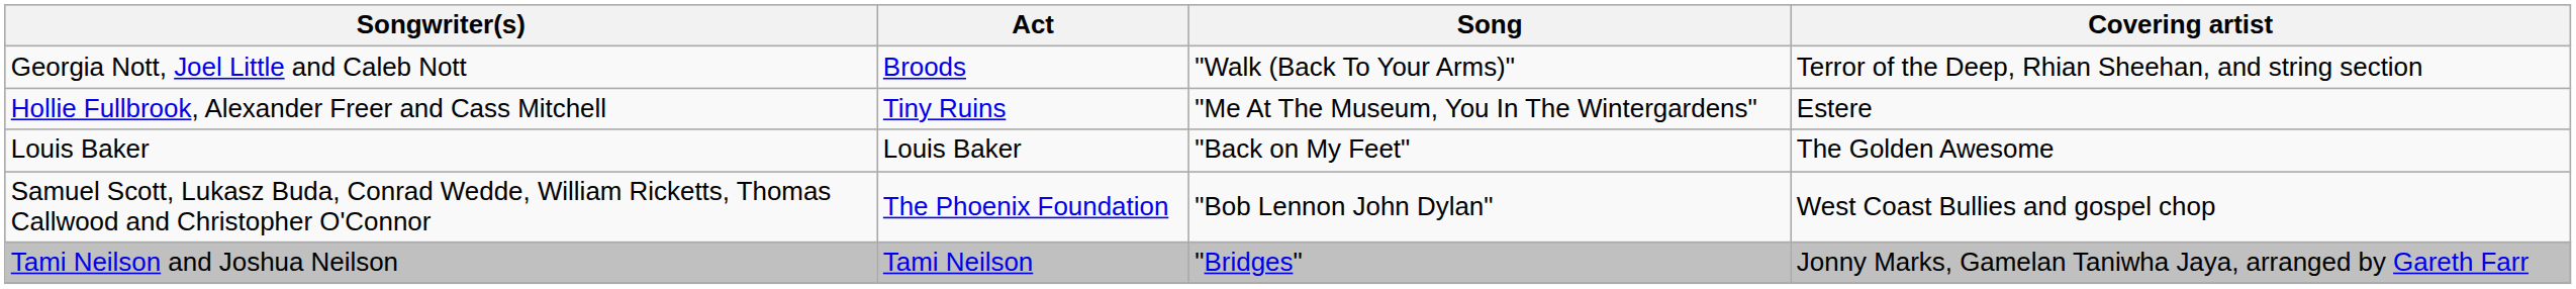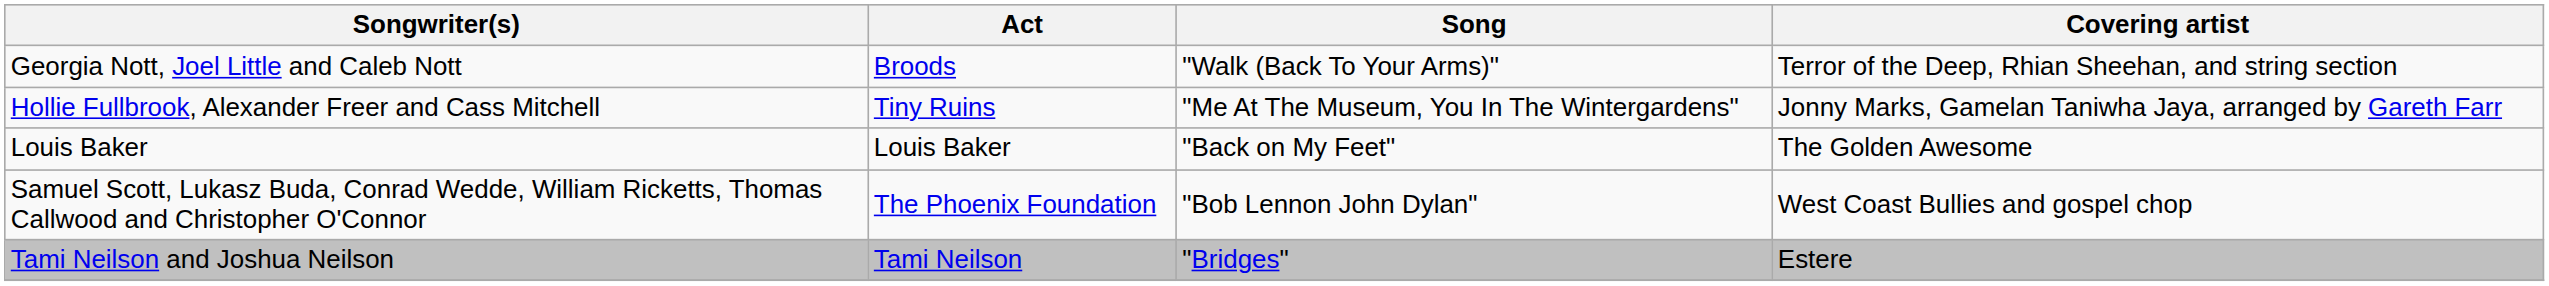 <table class="wikitable">
 <tr>
 <th width="34%">Songwriter(s)</th>
 <th>Act</th>
 <th>Song</th>
 <th>Covering artist</th>
 </tr>
 <tr>
 <td>Georgia Nott, <a href='#'>Joel Little</a> and Caleb Nott</td>
 <td><a href='#'>Broods</a></td>
 <td>"Walk (Back To Your Arms)"</td>
 <td>Terror of the Deep, Rhian Sheehan, and string section</td>
 </tr>
 <tr>
 <td><a href='#'>Hollie Fullbrook</a>, Alexander Freer and Cass Mitchell</td>
 <td><a href='#'>Tiny Ruins</a></td>
 <td>"Me At The Museum, You In The Wintergardens"</td>
-<td>Estere</td>
+<td>Jonny Marks, Gamelan Taniwha Jaya, arranged by <a href='#'>Gareth Farr</a></td>
 </tr>
 <tr>
 <td>Louis Baker</td>
 <td>Louis Baker</td>
 <td>"Back on My Feet"</td>
 <td>The Golden Awesome</td>
 </tr>
 <tr>
 <td>Samuel Scott, Lukasz Buda, Conrad Wedde, William Ricketts, Thomas Callwood and Christopher O'Connor</td>
 <td><a href='#'>The Phoenix Foundation</a></td>
 <td>"Bob Lennon John Dylan"</td>
 <td>West Coast Bullies and gospel chop</td>
 </tr>
 <tr bgcolor="silver">
 <td><a href='#'>Tami Neilson</a> and Joshua Neilson</td>
 <td><a href='#'>Tami Neilson</a></td>
 <td>"<a href='#'>Bridges</a>"</td>
-<td>Jonny Marks, Gamelan Taniwha Jaya, arranged by <a href='#'>Gareth Farr</a></td>
+<td>Estere</td>
 </tr>
 <tr>
 </tr>
 </table>
